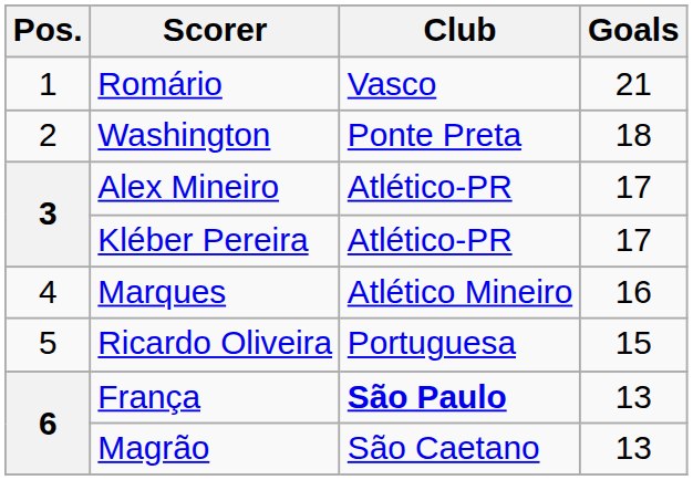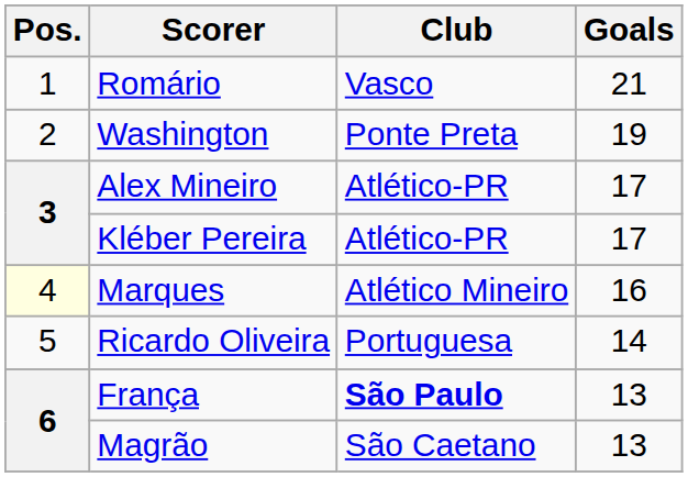 <table class="wikitable" style="text-align:center">
 <tr>
 <th>Pos.</th>
 <th>Scorer</th>
 <th>Club</th>
 <th>Goals</th>
 </tr>
 <tr>
 <td>1</td>
 <td align="left"> <a href='#'>Romário</a></td>
 <td align="left"><a href='#'>Vasco</a></td>
 <td>21</td>
 </tr>
 <tr>
 <td>2</td>
 <td align="left"> <a href='#'>Washington</a></td>
 <td align="left"><a href='#'>Ponte Preta</a></td>
-<td>18</td>
+<td>19</td>
 </tr>
 <tr>
 <th rowspan="2">3</th>
 <td align="left"> <a href='#'>Alex Mineiro</a></td>
 <td align="left"><a href='#'>Atlético-PR</a></td>
 <td>17</td>
 </tr>
 <tr>
 <td align="left"> <a href='#'>Kléber Pereira</a></td>
 <td align="left"><a href='#'>Atlético-PR</a></td>
 <td>17</td>
 </tr>
 <tr>
-<td>4</td>
+<td style="background: lightyellow;">4</td>
 <td align="left"> <a href='#'>Marques</a></td>
 <td align="left"><a href='#'>Atlético Mineiro</a></td>
 <td>16</td>
 </tr>
 <tr>
 <td>5</td>
 <td align="left"> <a href='#'>Ricardo Oliveira</a></td>
 <td align="left"><a href='#'>Portuguesa</a></td>
-<td>15</td>
+<td>14</td>
 </tr>
 <tr>
 <th rowspan="2">6</th>
 <td align="left"> <a href='#'>França</a></td>
 <td align="left"><strong><a href='#'>São Paulo</a></strong></td>
 <td>13</td>
 </tr>
 <tr>
 <td align="left"> <a href='#'>Magrão</a></td>
 <td align="left"><a href='#'>São Caetano</a></td>
 <td>13</td>
 </tr>
 </table>
